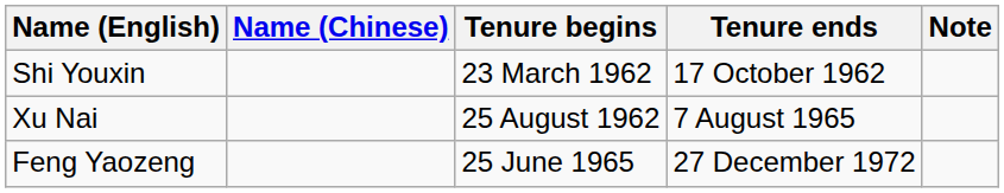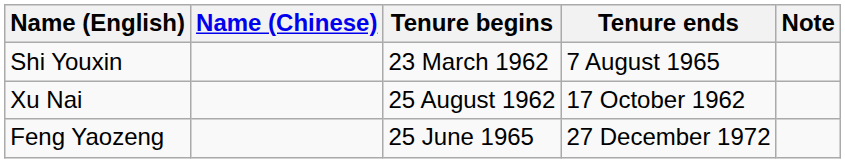 <table class="wikitable">
 <tr>
 <th>Name (English)</th>
 <th><a href='#'>Name (Chinese)</a></th>
 <th>Tenure begins</th>
 <th>Tenure ends</th>
 <th>Note</th>
 </tr>
 <tr>
 <td>Shi Youxin</td>
 <td></td>
 <td>23 March 1962</td>
-<td>17 October 1962</td>
+<td>7 August 1965</td>
 <td></td>
 </tr>
 <tr>
 <td>Xu Nai</td>
 <td></td>
 <td>25 August 1962</td>
-<td>7 August 1965</td>
+<td>17 October 1962</td>
 <td></td>
 </tr>
 <tr>
 <td>Feng Yaozeng</td>
 <td></td>
 <td>25 June 1965</td>
 <td>27 December 1972</td>
 <td></td>
 </tr>
 </table>
